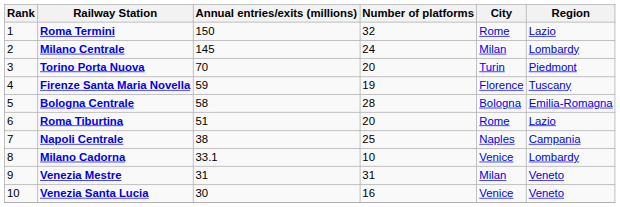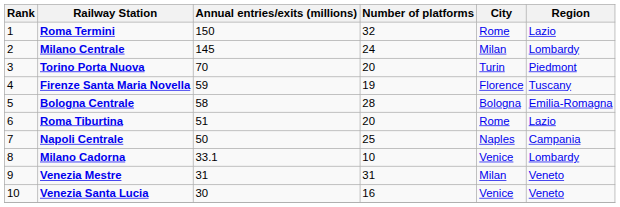 <table class="wikitable sortable">
 <tr>
 <th>Rank</th>
 <th>Railway Station</th>
 <th>Annual entries/exits (millions)</th>
 <th>Number of platforms</th>
 <th>City</th>
 <th>Region</th>
 </tr>
 <tr>
 <td>1</td>
 <td><strong><a href='#'>Roma Termini</a></strong></td>
 <td>150</td>
 <td>32</td>
 <td><a href='#'>Rome</a></td>
 <td><a href='#'>Lazio</a></td>
 </tr>
 <tr>
 <td>2</td>
 <td><strong><a href='#'>Milano Centrale</a></strong></td>
 <td>145</td>
 <td>24</td>
 <td><a href='#'>Milan</a></td>
 <td><a href='#'>Lombardy</a></td>
 </tr>
 <tr>
 <td>3</td>
 <td><strong><a href='#'>Torino Porta Nuova</a></strong></td>
 <td>70</td>
 <td>20</td>
 <td><a href='#'>Turin</a></td>
 <td><a href='#'>Piedmont</a></td>
 </tr>
 <tr>
 <td>4</td>
 <td><strong><a href='#'>Firenze Santa Maria Novella</a></strong></td>
 <td>59</td>
 <td>19</td>
 <td><a href='#'>Florence</a></td>
 <td><a href='#'>Tuscany</a></td>
 </tr>
 <tr>
 <td>5</td>
 <td><strong><a href='#'>Bologna Centrale</a></strong></td>
 <td>58</td>
 <td>28</td>
 <td><a href='#'>Bologna</a></td>
 <td><a href='#'>Emilia-Romagna</a></td>
 </tr>
 <tr>
 <td>6</td>
 <td><strong><a href='#'>Roma Tiburtina</a></strong></td>
 <td>51</td>
 <td>20</td>
 <td><a href='#'>Rome</a></td>
 <td><a href='#'>Lazio</a></td>
 </tr>
 <tr>
 <td>7</td>
 <td><strong><a href='#'>Napoli Centrale</a></strong></td>
-<td>38</td>
+<td>50</td>
 <td>25</td>
 <td><a href='#'>Naples</a></td>
 <td><a href='#'>Campania</a></td>
 </tr>
 <tr>
 <td>8</td>
 <td><strong><a href='#'>Milano Cadorna</a></strong></td>
 <td>33.1</td>
 <td>10</td>
 <td><a href='#'>Venice</a></td>
 <td><a href='#'>Lombardy</a></td>
 </tr>
 <tr>
 <td>9</td>
 <td><strong><a href='#'>Venezia Mestre</a></strong></td>
 <td>31</td>
 <td>31</td>
 <td><a href='#'>Milan</a></td>
 <td><a href='#'>Veneto</a></td>
 </tr>
 <tr>
 <td>10</td>
 <td><strong><a href='#'>Venezia Santa Lucia</a></strong></td>
 <td>30</td>
 <td>16</td>
 <td><a href='#'>Venice</a></td>
 <td><a href='#'>Veneto</a></td>
 </tr>
 <tr>
 </tr>
 </table>
